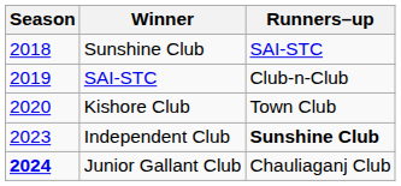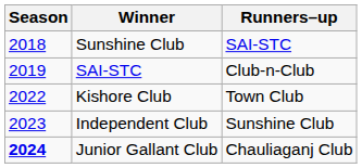 <table class="wikitable">
 <tr>
 <th>Season</th>
 <th>Winner</th>
 <th>Runners–up</th>
 </tr>
 <tr>
 <td><a href='#'>2018</a></td>
 <td>Sunshine Club</td>
 <td><a href='#'>SAI-STC</a></td>
 </tr>
 <tr>
 <td><a href='#'>2019</a></td>
 <td><a href='#'>SAI-STC</a></td>
 <td>Club-n-Club</td>
 </tr>
 <tr>
-<td><a href='#'>2020</a></td>
+<td><a href='#'>2022</a></td>
 <td>Kishore Club</td>
 <td>Town Club</td>
 </tr>
 <tr>
 <td><a href='#'>2023</a></td>
 <td>Independent Club</td>
-<td><strong>Sunshine Club</strong></td>
+<td>Sunshine Club</td>
 </tr>
 <tr>
 <td><strong><a href='#'>2024</a></strong></td>
 <td>Junior Gallant Club</td>
 <td>Chauliaganj Club</td>
 </tr>
 </table>
